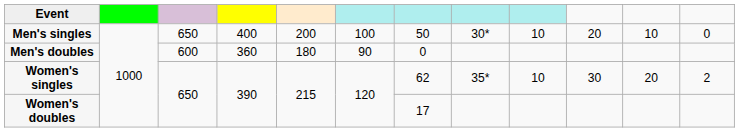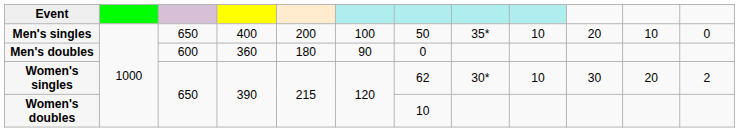 <table class="wikitable nowrap" style=font-size:90%;text-align:center>
 <tr>
 <td style="width:130px; background:#efefef;"><strong>Event</strong></td>
 <td style="width:80px; background:lime;"></td>
 <td style="width:85px; background:thistle;"></td>
 <td style="width:85px; background:#ff0;"></td>
 <td style="width:85px; background:#ffebcd;"></td>
 <td style="width:85px; background:#afeeee;"></td>
 <td style="width:85px; background:#afeeee;"></td>
 <td style="width:85px; background:#afeeee;"></td>
 <td style="width:85px; background:#afeeee;"></td>
 <td width=85></td>
 <td width=85></td>
 <td width=85></td>
 </tr>
 <tr>
 <th style="background:#f6f6f6;">Men's singles</th>
 <td rowspan=4>1000</td>
 <td>650</td>
 <td>400</td>
 <td>200</td>
 <td>100</td>
 <td>50</td>
-<td>30*</td>
+<td>35*</td>
 <td>10</td>
 <td>20</td>
 <td>10</td>
 <td>0</td>
 </tr>
 <tr>
 <th style="background:#f6f6f6;">Men's doubles</th>
 <td>600</td>
 <td>360</td>
 <td>180</td>
 <td>90</td>
 <td>0</td>
 <td></td>
 <td></td>
 <td></td>
 <td></td>
 <td></td>
 </tr>
 <tr>
 <th style="background:#f6f6f6;">Women's singles</th>
 <td rowspan=2>650</td>
 <td rowspan=2>390</td>
 <td rowspan=2>215</td>
 <td rowspan=2>120</td>
 <td>62</td>
-<td>35*</td>
+<td>30*</td>
 <td>10</td>
 <td>30</td>
 <td>20</td>
 <td>2</td>
 </tr>
 <tr>
 <th style="background:#f6f6f6;">Women's doubles</th>
-<td>17</td>
+<td>10</td>
 <td></td>
 <td></td>
 <td></td>
 <td></td>
 <td></td>
 </tr>
 </table>
